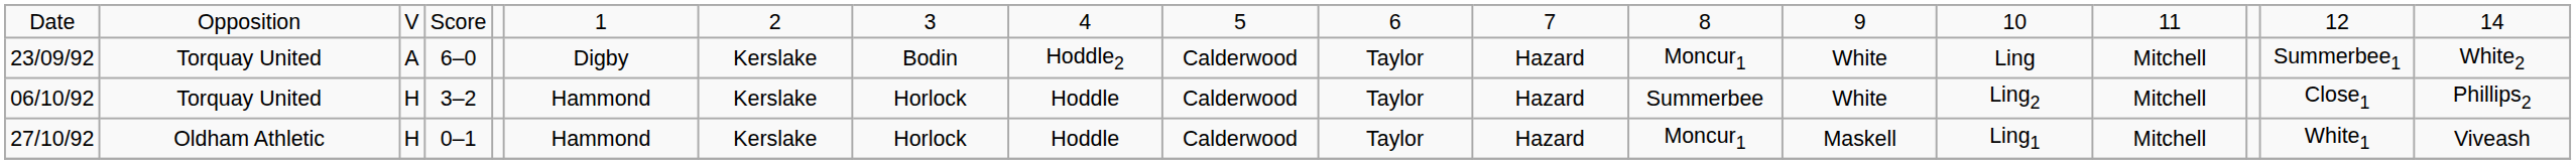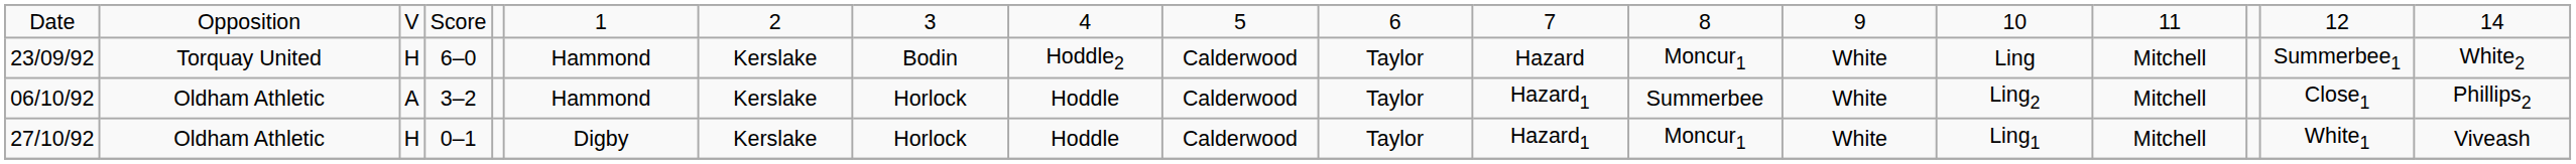 <table class="wikitable" style="font-size: 70%; text-align: center;">
 <tr style="text-align:center;">
 <td style="width:10px; ">Date</td>
 <td style="width:150px; ">Opposition</td>
 <td style="width:5px; ">V</td>
 <td style="width:5px; ">Score</td>
 <td style="width:1px; text-align:center;"></td>
 <td style="width:95px; ">1</td>
 <td style="width:75px; ">2</td>
 <td style="width:75px; ">3</td>
 <td style="width:75px; ">4</td>
 <td style="width:75px; ">5</td>
 <td style="width:75px; ">6</td>
 <td style="width:75px; ">7</td>
 <td style="width:75px; ">8</td>
 <td style="width:75px; ">9</td>
 <td style="width:75px; ">10</td>
 <td style="width:75px; ">11</td>
 <td style="width:1px; text-align:center;"></td>
 <td style="width:75px; ">12</td>
 <td style="width:75px; ">14</td>
 </tr>
 <tr>
 <td>23/09/92</td>
 <td>Torquay United</td>
-<td>A</td>
+<td>H</td>
 <td>6–0</td>
 <td></td>
-<td>Digby</td>
+<td>Hammond</td>
 <td>Kerslake</td>
 <td>Bodin</td>
 <td>Hoddle<sub>2</sub></td>
 <td>Calderwood</td>
 <td>Taylor</td>
 <td>Hazard</td>
 <td>Moncur<sub>1</sub></td>
 <td>White</td>
 <td>Ling</td>
 <td>Mitchell</td>
 <td></td>
 <td>Summerbee<sub>1</sub></td>
 <td>White<sub>2</sub></td>
 </tr>
 <tr>
 <td>06/10/92</td>
-<td>Torquay United</td>
-<td>H</td>
+<td>Oldham Athletic</td>
+<td>A</td>
 <td>3–2</td>
 <td></td>
 <td>Hammond</td>
 <td>Kerslake</td>
 <td>Horlock</td>
 <td>Hoddle</td>
 <td>Calderwood</td>
 <td>Taylor</td>
-<td>Hazard</td>
+<td>Hazard<sub>1</sub></td>
 <td>Summerbee</td>
 <td>White</td>
 <td>Ling<sub>2</sub></td>
 <td>Mitchell</td>
 <td></td>
 <td>Close<sub>1</sub></td>
 <td>Phillips<sub>2</sub></td>
 </tr>
 <tr>
 <td>27/10/92</td>
 <td>Oldham Athletic</td>
 <td>H</td>
 <td>0–1</td>
 <td></td>
-<td>Hammond</td>
+<td>Digby</td>
 <td>Kerslake</td>
 <td>Horlock</td>
 <td>Hoddle</td>
 <td>Calderwood</td>
 <td>Taylor</td>
-<td>Hazard</td>
+<td>Hazard<sub>1</sub></td>
 <td>Moncur<sub>1</sub></td>
-<td>Maskell</td>
+<td>White</td>
 <td>Ling<sub>1</sub></td>
 <td>Mitchell</td>
 <td></td>
 <td>White<sub>1</sub></td>
 <td>Viveash</td>
 </tr>
 <tr>
 </tr>
 </table>
